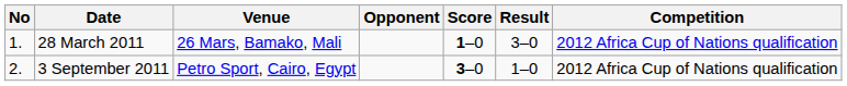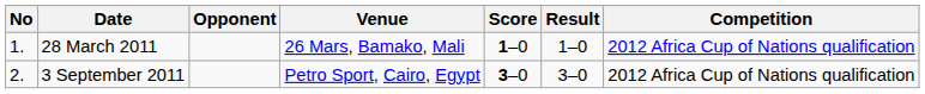 <table class="wikitable" style="font-size:85%;">
 <tr>
 <th>No</th>
 <th>Date</th>
+<th>Opponent</th>
 <th>Venue</th>
-<th>Opponent</th>
 <th>Score</th>
 <th>Result</th>
 <th>Competition</th>
 </tr>
 <tr>
 <td>1.</td>
 <td>28 March 2011</td>
+<td></td>
 <td><a href='#'>26 Mars</a>, <a href='#'>Bamako</a>, <a href='#'>Mali</a></td>
-<td></td>
 <td align=center><strong>1</strong>–0</td>
-<td align=center>3–0</td>
+<td align=center>1–0</td>
 <td><a href='#'>2012 Africa Cup of Nations qualification</a></td>
 </tr>
 <tr>
 <td>2.</td>
 <td>3 September 2011</td>
+<td></td>
 <td><a href='#'>Petro Sport</a>, <a href='#'>Cairo</a>, <a href='#'>Egypt</a></td>
-<td></td>
 <td align=center><strong>3</strong>–0</td>
-<td align=center>1–0</td>
+<td align=center>3–0</td>
 <td>2012 Africa Cup of Nations qualification</td>
 </tr>
 </table>
